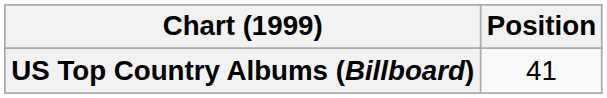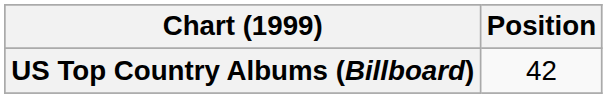 <table class="wikitable plainrowheaders" style="text-align:center">
 <tr>
 <th scope="col">Chart (1999)</th>
 <th scope="col">Position</th>
 </tr>
 <tr>
 <th scope="row">US Top Country Albums (<em>Billboard</em>)</th>
-<td>41</td>
+<td>42</td>
 </tr>
 </table>
